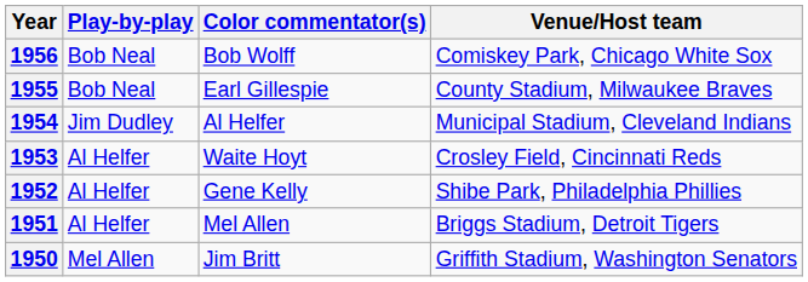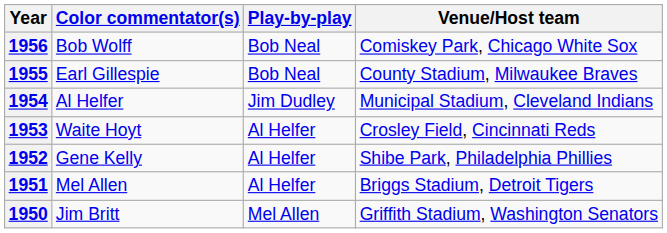 <table class="wikitable">
 <tr>
 <th>Year</th>
+<th><a href='#'>Color commentator(s)</a></th>
 <th><a href='#'>Play-by-play</a></th>
-<th><a href='#'>Color commentator(s)</a></th>
 <th>Venue/Host team</th>
 </tr>
 <tr>
 <th><a href='#'>1956</a></th>
+<td><a href='#'>Bob Wolff</a></td>
 <td><a href='#'>Bob Neal</a></td>
-<td><a href='#'>Bob Wolff</a></td>
 <td><a href='#'>Comiskey Park</a>, <a href='#'>Chicago White Sox</a></td>
 </tr>
 <tr>
 <th><a href='#'>1955</a></th>
+<td><a href='#'>Earl Gillespie</a></td>
 <td><a href='#'>Bob Neal</a></td>
-<td><a href='#'>Earl Gillespie</a></td>
 <td><a href='#'>County Stadium</a>, <a href='#'>Milwaukee Braves</a></td>
 </tr>
 <tr>
 <th><a href='#'>1954</a></th>
+<td><a href='#'>Al Helfer</a></td>
 <td><a href='#'>Jim Dudley</a></td>
-<td><a href='#'>Al Helfer</a></td>
 <td><a href='#'>Municipal Stadium</a>, <a href='#'>Cleveland Indians</a></td>
 </tr>
 <tr>
 <th><a href='#'>1953</a></th>
+<td><a href='#'>Waite Hoyt</a></td>
 <td><a href='#'>Al Helfer</a></td>
-<td><a href='#'>Waite Hoyt</a></td>
 <td><a href='#'>Crosley Field</a>, <a href='#'>Cincinnati Reds</a></td>
 </tr>
 <tr>
 <th><a href='#'>1952</a></th>
+<td><a href='#'>Gene Kelly</a></td>
 <td><a href='#'>Al Helfer</a></td>
-<td><a href='#'>Gene Kelly</a></td>
 <td><a href='#'>Shibe Park</a>, <a href='#'>Philadelphia Phillies</a></td>
 </tr>
 <tr>
 <th><a href='#'>1951</a></th>
+<td><a href='#'>Mel Allen</a></td>
 <td><a href='#'>Al Helfer</a></td>
-<td><a href='#'>Mel Allen</a></td>
 <td><a href='#'>Briggs Stadium</a>, <a href='#'>Detroit Tigers</a></td>
 </tr>
 <tr>
 <th><a href='#'>1950</a></th>
+<td><a href='#'>Jim Britt</a></td>
 <td><a href='#'>Mel Allen</a></td>
-<td><a href='#'>Jim Britt</a></td>
 <td><a href='#'>Griffith Stadium</a>, <a href='#'>Washington Senators</a></td>
 </tr>
 </table>
